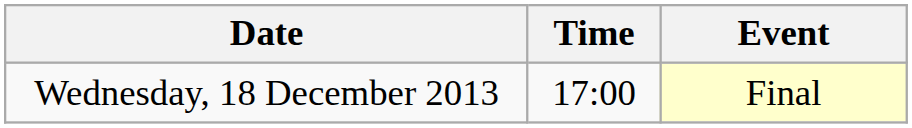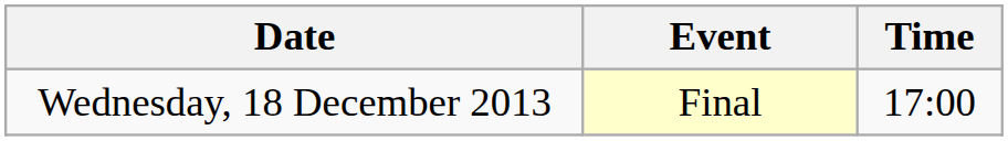 <table class = "wikitable" style="text-align:center;">
 <tr>
 <th width=220>Date</th>
+<th width=100>Event</th>
 <th width=50>Time</th>
-<th width=100>Event</th>
 </tr>
 <tr>
 <td>Wednesday, 18 December 2013</td>
+<td bgcolor=ffffcc>Final</td>
 <td>17:00</td>
-<td bgcolor=ffffcc>Final</td>
 </tr>
 </table>
